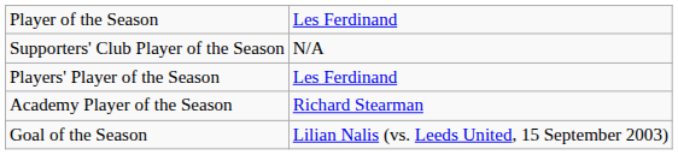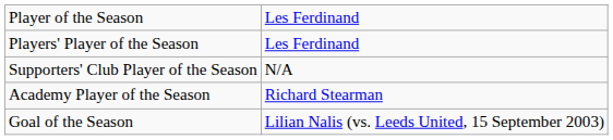 <table class="wikitable"  class= style="text-align:left; font-size:95%">
 <tr>
 <td>Player of the Season</td>
 <td><a href='#'>Les Ferdinand</a></td>
 </tr>
 <tr>
+<td>Players' Player of the Season</td>
+<td><a href='#'>Les Ferdinand</a></td>
+</tr>
+<tr>
 <td>Supporters' Club Player of the Season</td>
 <td>N/A</td>
-</tr>
-<tr>
-<td>Players' Player of the Season</td>
-<td><a href='#'>Les Ferdinand</a></td>
 </tr>
 <tr>
 <td>Academy Player of the Season</td>
 <td><a href='#'>Richard Stearman</a></td>
 </tr>
 <tr>
 <td>Goal of the Season</td>
 <td><a href='#'>Lilian Nalis</a> (vs. <a href='#'>Leeds United</a>, 15 September 2003)</td>
 </tr>
 </table>
